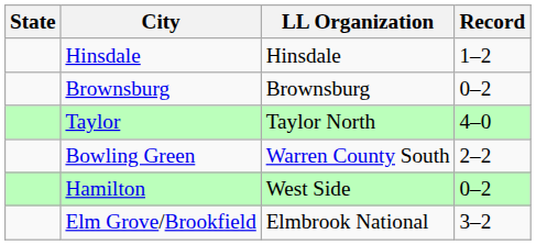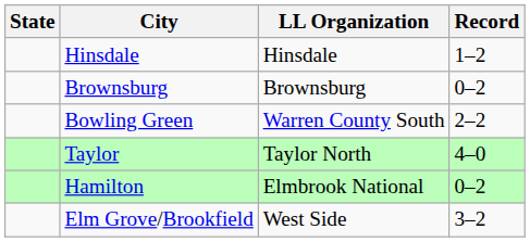 <table class="wikitable">
 <tr>
 <th>State</th>
 <th>City</th>
 <th>LL Organization</th>
 <th>Record</th>
 </tr>
 <tr>
 <td><strong></strong></td>
 <td><a href='#'>Hinsdale</a></td>
 <td>Hinsdale</td>
 <td>1–2</td>
 </tr>
 <tr>
 <td><strong></strong></td>
 <td><a href='#'>Brownsburg</a></td>
 <td>Brownsburg</td>
 <td>0–2</td>
 </tr>
-<tr bgcolor="bbffbb">
-<td><strong></strong></td>
-<td><a href='#'>Taylor</a></td>
-<td>Taylor North</td>
-<td>4–0</td>
-</tr>
 <tr>
 <td><strong></strong></td>
 <td><a href='#'>Bowling Green</a></td>
 <td><a href='#'>Warren County</a> South</td>
 <td>2–2</td>
 </tr>
 <tr bgcolor="bbffbb">
 <td><strong></strong></td>
+<td><a href='#'>Taylor</a></td>
+<td>Taylor North</td>
+<td>4–0</td>
+</tr>
+<tr bgcolor="bbffbb">
+<td><strong></strong></td>
 <td><a href='#'>Hamilton</a></td>
-<td>West Side</td>
+<td>Elmbrook National</td>
 <td>0–2</td>
 </tr>
 <tr>
 <td><strong></strong></td>
 <td><a href='#'>Elm Grove</a>/<a href='#'>Brookfield</a></td>
-<td>Elmbrook National</td>
+<td>West Side</td>
 <td>3–2</td>
 </tr>
 </table>
